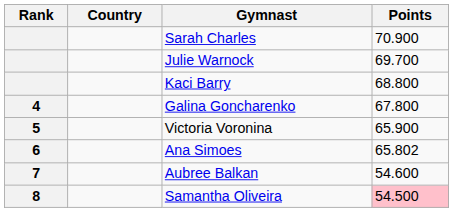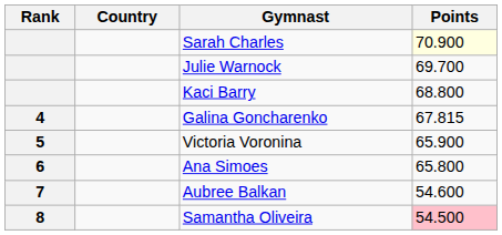 <table class="wikitable" width=500>
 <tr bgcolor="#efefef">
 <th>Rank</th>
 <th>Country</th>
 <th>Gymnast</th>
 <th>Points</th>
 </tr>
 <tr>
 <th></th>
 <td></td>
 <td><a href='#'>Sarah Charles</a></td>
-<td>70.900</td>
+<td style="background: lightyellow;">70.900</td>
 </tr>
 <tr>
 <th></th>
 <td></td>
 <td><a href='#'>Julie Warnock</a></td>
 <td>69.700</td>
 </tr>
 <tr>
 <th></th>
 <td></td>
 <td><a href='#'>Kaci Barry</a></td>
 <td>68.800</td>
 </tr>
 <tr>
 <th>4</th>
 <td></td>
 <td><a href='#'>Galina Goncharenko</a></td>
-<td>67.800</td>
+<td>67.815</td>
 </tr>
 <tr>
 <th>5</th>
 <td></td>
 <td>Victoria Voronina</td>
 <td>65.900</td>
 </tr>
 <tr>
 <th>6</th>
 <td></td>
 <td><a href='#'>Ana Simoes</a></td>
-<td>65.802</td>
+<td>65.800</td>
 </tr>
 <tr>
 <th>7</th>
 <td></td>
 <td><a href='#'>Aubree Balkan</a></td>
 <td>54.600</td>
 </tr>
 <tr>
 <th>8</th>
 <td></td>
 <td><a href='#'>Samantha Oliveira</a></td>
 <td style="background: pink;">54.500</td>
 </tr>
 </table>
